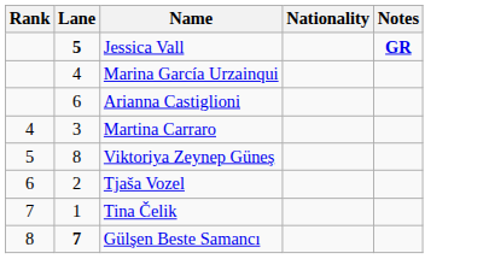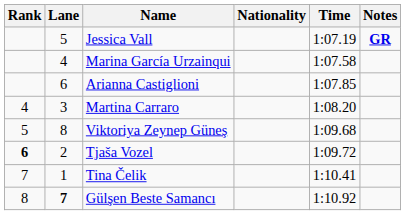 <table class="wikitable sortable" style="text-align:center">
 <tr>
 <th>Rank</th>
 <th>Lane</th>
 <th>Name</th>
 <th>Nationality</th>
+<th>Time</th>
 <th>Notes</th>
 </tr>
 <tr>
 <td></td>
-<td><strong>5</strong></td>
+<td>5</td>
 <td align="left"><a href='#'>Jessica Vall</a></td>
 <td align="left"></td>
+<td>1:07.19</td>
 <td><strong><a href='#'>GR</a></strong></td>
 </tr>
 <tr>
 <td></td>
 <td>4</td>
 <td align="left"><a href='#'>Marina García Urzainqui</a></td>
 <td align="left"></td>
+<td>1:07.58</td>
 <td></td>
 </tr>
 <tr>
 <td></td>
 <td>6</td>
 <td align="left"><a href='#'>Arianna Castiglioni</a></td>
 <td align="left"></td>
+<td>1:07.85</td>
 <td></td>
 </tr>
 <tr>
 <td>4</td>
 <td>3</td>
 <td align="left"><a href='#'>Martina Carraro</a></td>
 <td align="left"></td>
+<td>1:08.20</td>
 <td></td>
 </tr>
 <tr>
 <td>5</td>
 <td>8</td>
 <td align="left"><a href='#'>Viktoriya Zeynep Güneş</a></td>
 <td align="left"></td>
+<td>1:09.68</td>
 <td></td>
 </tr>
 <tr>
-<td>6</td>
+<td><strong>6</strong></td>
 <td>2</td>
 <td align="left"><a href='#'>Tjaša Vozel</a></td>
 <td align="left"></td>
+<td>1:09.72</td>
 <td></td>
 </tr>
 <tr>
 <td>7</td>
 <td>1</td>
 <td align="left"><a href='#'>Tina Čelik</a></td>
 <td align="left"></td>
+<td>1:10.41</td>
 <td></td>
 </tr>
 <tr>
 <td>8</td>
 <td><strong>7</strong></td>
 <td align="left"><a href='#'>Gülşen Beste Samancı</a></td>
 <td align="left"></td>
+<td>1:10.92</td>
 <td></td>
 </tr>
 </table>
